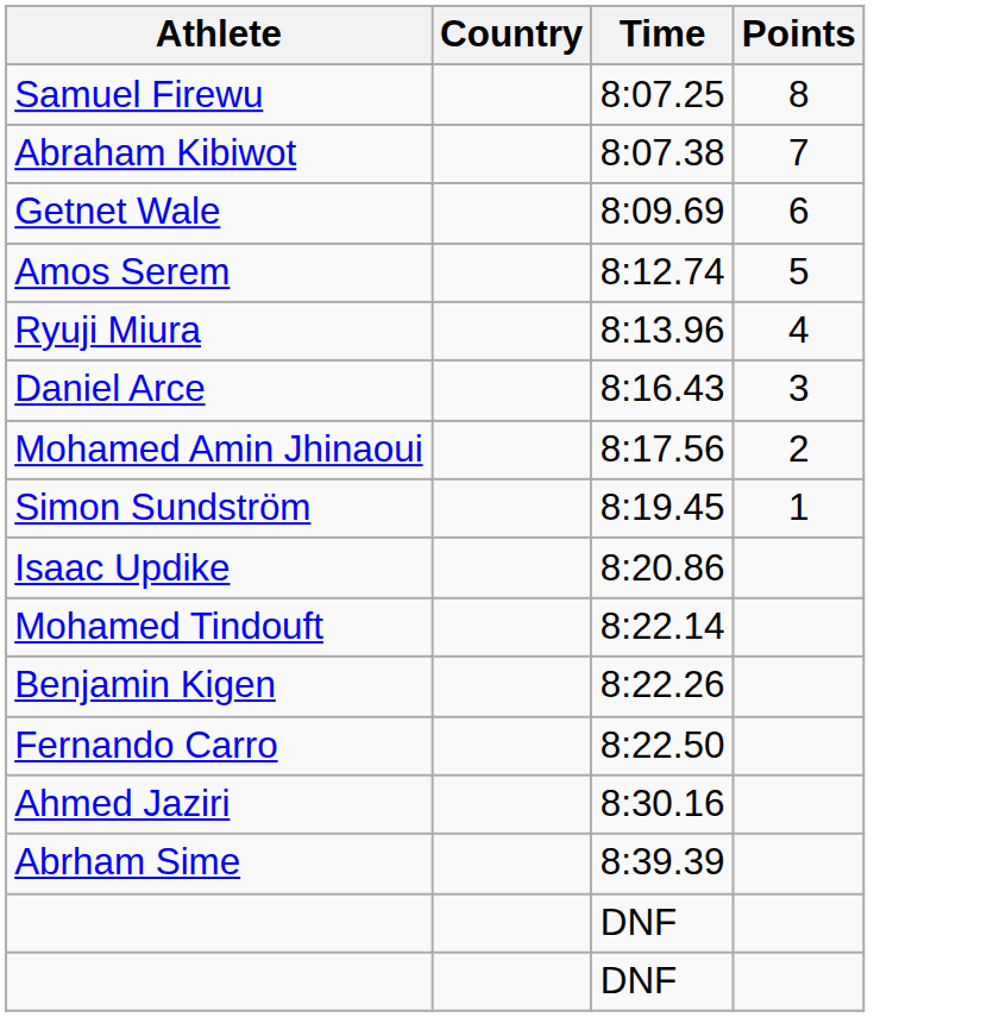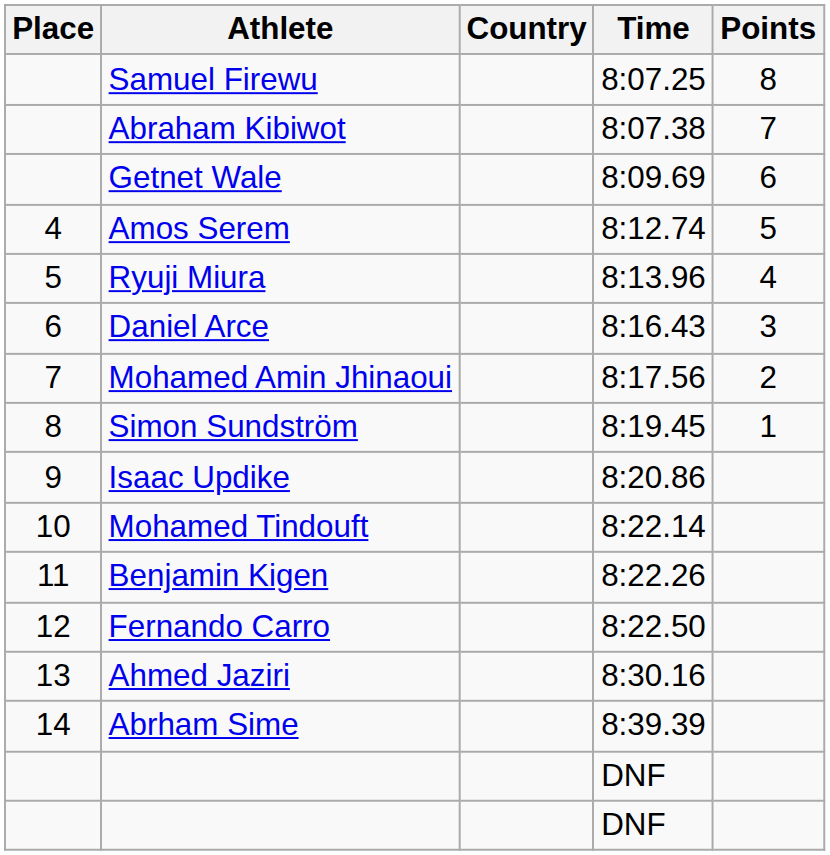 <table class="wikitable mw-datatable sortable">
 <tr>
+<th>Place</th>
 <th>Athlete</th>
 <th>Country</th>
 <th>Time</th>
 <th>Points</th>
 </tr>
 <tr>
+<td align=center></td>
 <td><a href='#'>Samuel Firewu</a></td>
 <td></td>
 <td>8:07.25</td>
 <td align=center>8</td>
 </tr>
 <tr>
+<td align=center></td>
 <td><a href='#'>Abraham Kibiwot</a></td>
 <td></td>
 <td>8:07.38</td>
 <td align=center>7</td>
 </tr>
 <tr>
+<td align=center></td>
 <td><a href='#'>Getnet Wale</a></td>
 <td></td>
 <td>8:09.69</td>
 <td align=center>6</td>
 </tr>
 <tr>
+<td align=center>4</td>
 <td><a href='#'>Amos Serem</a></td>
 <td></td>
 <td>8:12.74</td>
 <td align=center>5</td>
 </tr>
 <tr>
+<td align=center>5</td>
 <td><a href='#'>Ryuji Miura</a></td>
 <td></td>
 <td>8:13.96</td>
 <td align=center>4</td>
 </tr>
 <tr>
+<td align=center>6</td>
 <td><a href='#'>Daniel Arce</a></td>
 <td></td>
 <td>8:16.43</td>
 <td align=center>3</td>
 </tr>
 <tr>
+<td align=center>7</td>
 <td><a href='#'>Mohamed Amin Jhinaoui</a></td>
 <td></td>
 <td>8:17.56</td>
 <td align=center>2</td>
 </tr>
 <tr>
+<td align=center>8</td>
 <td><a href='#'>Simon Sundström</a></td>
 <td></td>
 <td>8:19.45</td>
 <td align=center>1</td>
 </tr>
 <tr>
+<td align=center>9</td>
 <td><a href='#'>Isaac Updike</a></td>
 <td></td>
 <td>8:20.86</td>
 <td align=center></td>
 </tr>
 <tr>
+<td align=center>10</td>
 <td><a href='#'>Mohamed Tindouft</a></td>
 <td></td>
 <td>8:22.14</td>
 <td align=center></td>
 </tr>
 <tr>
+<td align=center>11</td>
 <td><a href='#'>Benjamin Kigen</a></td>
 <td></td>
 <td>8:22.26</td>
 <td align=center></td>
 </tr>
 <tr>
+<td align=center>12</td>
 <td><a href='#'>Fernando Carro</a></td>
 <td></td>
 <td>8:22.50</td>
 <td align=center></td>
 </tr>
 <tr>
+<td align=center>13</td>
 <td><a href='#'>Ahmed Jaziri</a></td>
 <td></td>
 <td>8:30.16</td>
 <td align=center></td>
 </tr>
 <tr>
+<td align=center>14</td>
 <td><a href='#'>Abrham Sime</a></td>
 <td></td>
 <td>8:39.39</td>
 <td align=center></td>
 </tr>
 <tr>
+<td align=center></td>
 <td></td>
 <td></td>
 <td>DNF</td>
 <td align=center></td>
 </tr>
 <tr>
+<td align=center></td>
 <td></td>
 <td></td>
 <td>DNF</td>
 <td align=center></td>
 </tr>
 </table>
